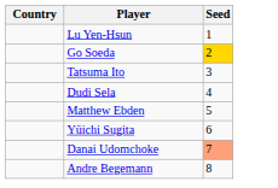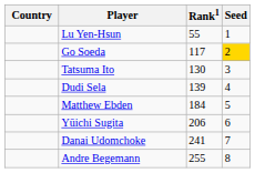 <table class="sortable wikitable">
 <tr>
 <th width="70">Country</th>
 <th width="175">Player</th>
+<th>Rank<sup>1</sup></th>
 <th>Seed</th>
 </tr>
 <tr>
 <td></td>
 <td><a href='#'>Lu Yen-Hsun</a></td>
+<td>55</td>
 <td>1</td>
 </tr>
 <tr>
 <td></td>
 <td><a href='#'>Go Soeda</a></td>
+<td>117</td>
 <td style="background: gold;">2</td>
 </tr>
 <tr>
 <td></td>
 <td><a href='#'>Tatsuma Ito</a></td>
+<td>130</td>
 <td>3</td>
 </tr>
 <tr>
 <td></td>
 <td><a href='#'>Dudi Sela</a></td>
+<td>139</td>
 <td>4</td>
 </tr>
 <tr>
 <td></td>
 <td><a href='#'>Matthew Ebden</a></td>
+<td>184</td>
 <td>5</td>
 </tr>
 <tr>
 <td></td>
 <td><a href='#'>Yūichi Sugita</a></td>
+<td>206</td>
 <td>6</td>
 </tr>
 <tr>
 <td></td>
 <td><a href='#'>Danai Udomchoke</a></td>
-<td style="background: lightsalmon;">7</td>
+<td>241</td>
+<td>7</td>
 </tr>
 <tr>
 <td></td>
 <td><a href='#'>Andre Begemann</a></td>
+<td>255</td>
 <td>8</td>
 </tr>
 </table>
